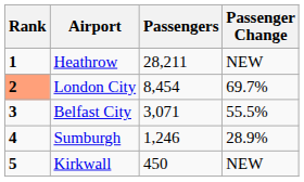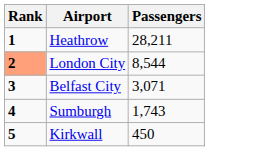 <table class="wikitable sortable">
 <tr>
 <th>Rank</th>
 <th>Airport</th>
 <th>Passengers</th>
-<th>Passenger<br>Change</th>
 </tr>
 <tr>
 <td><strong>1</strong></td>
 <td><a href='#'>Heathrow</a></td>
 <td>28,211</td>
-<td> NEW</td>
 </tr>
 <tr>
 <td style="background: lightsalmon;"><strong>2</strong></td>
 <td><a href='#'>London City</a></td>
-<td>8,454</td>
-<td> 69.7%</td>
+<td>8,544</td>
 </tr>
 <tr>
 <td><strong>3</strong></td>
 <td><a href='#'>Belfast City</a></td>
 <td>3,071</td>
-<td> 55.5%</td>
 </tr>
 <tr>
 <td><strong>4</strong></td>
 <td><a href='#'>Sumburgh</a></td>
-<td>1,246</td>
-<td> 28.9%</td>
+<td>1,743</td>
 </tr>
 <tr>
 <td><strong>5</strong></td>
 <td><a href='#'>Kirkwall</a></td>
 <td>450</td>
-<td> NEW</td>
 </tr>
 </table>
